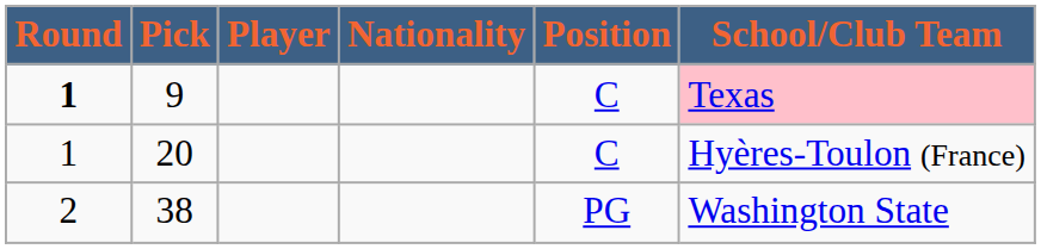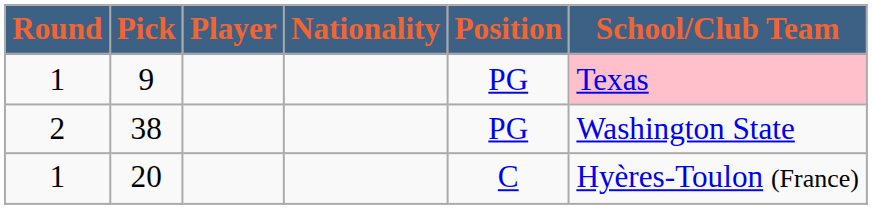 <table class="wikitable">
 <tr>
 <th style="background:#3D6085;color:#F26532;">Round</th>
 <th style="background:#3D6085;color:#F26532;">Pick</th>
 <th style="background:#3D6085;color:#F26532;">Player</th>
 <th style="background:#3D6085;color:#F26532;">Nationality</th>
 <th style="background:#3D6085;color:#F26532;">Position</th>
 <th style="background:#3D6085;color:#F26532;">School/Club Team</th>
 </tr>
 <tr>
-<td align=center><strong>1</strong></td>
+<td align=center>1</td>
 <td align=center>9</td>
 <td></td>
 <td></td>
-<td align=center><a href='#'>C</a></td>
+<td align=center><a href='#'>PG</a></td>
 <td style="background: pink;"><a href='#'>Texas</a></td>
+</tr>
+<tr>
+<td align=center>2</td>
+<td align=center>38</td>
+<td></td>
+<td></td>
+<td align=center><a href='#'>PG</a></td>
+<td><a href='#'>Washington State</a></td>
 </tr>
 <tr>
 <td align=center>1</td>
 <td align=center>20</td>
 <td></td>
 <td></td>
 <td align=center><a href='#'>C</a></td>
 <td><a href='#'>Hyères-Toulon</a> <small>(France)</small></td>
 </tr>
-<tr>
-<td align=center>2</td>
-<td align=center>38</td>
-<td></td>
-<td></td>
-<td align=center><a href='#'>PG</a></td>
-<td><a href='#'>Washington State</a></td>
-</tr>
 </table>
